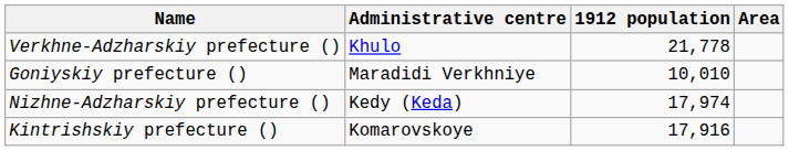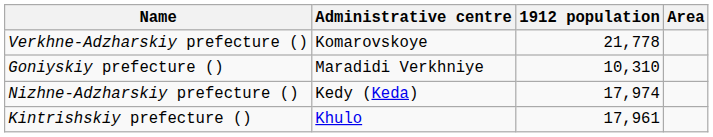 <table class="wikitable sortable">
 <tr>
 <th>Name</th>
 <th>Administrative centre</th>
 <th>1912 population</th>
 <th>Area</th>
 </tr>
 <tr>
 <td><em>Verkhne-Adzharskiy</em> prefecture ()</td>
-<td><a href='#'>Khulo</a></td>
+<td>Komarovskoye</td>
 <td align="right">21,778</td>
 <td></td>
 </tr>
 <tr>
 <td><em>Goniyskiy</em> prefecture ()</td>
 <td>Maradidi Verkhniye</td>
-<td align="right">10,010</td>
+<td align="right">10,310</td>
 <td></td>
 </tr>
 <tr>
 <td><em>Nizhne-Adzharskiy</em> prefecture ()</td>
 <td>Kedy (<a href='#'>Keda</a>)</td>
 <td align="right">17,974</td>
 <td></td>
 </tr>
 <tr>
 <td><em>Kintrishskiy</em> prefecture ()</td>
-<td>Komarovskoye</td>
-<td align="right">17,916</td>
+<td><a href='#'>Khulo</a></td>
+<td align="right">17,961</td>
 <td></td>
 </tr>
 </table>
